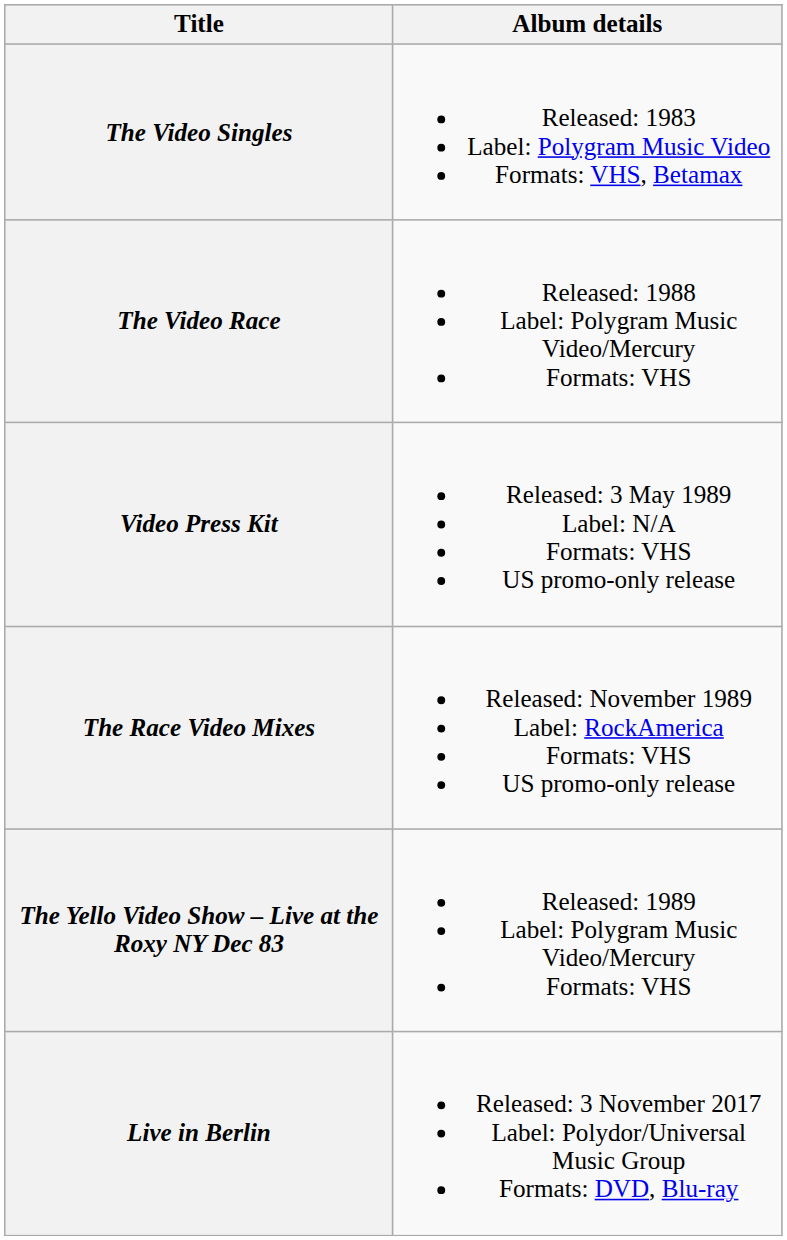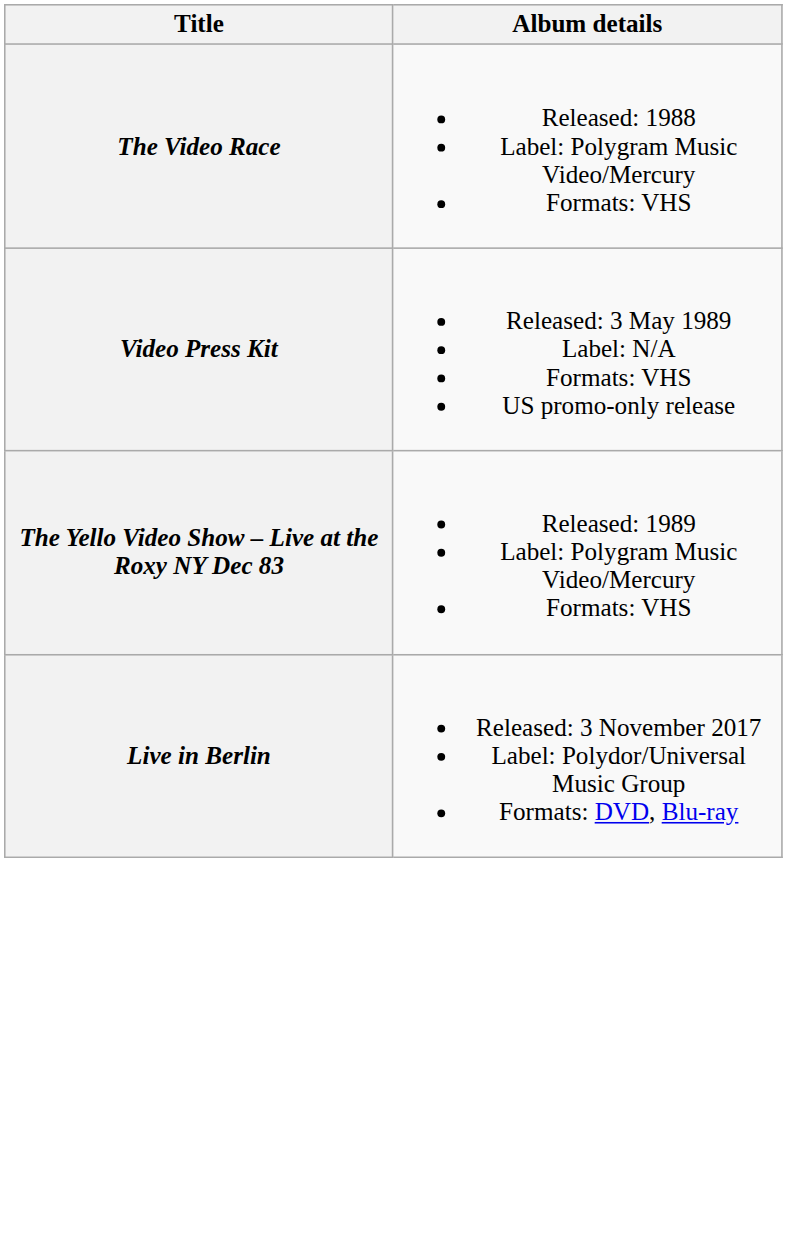 <table class="wikitable plainrowheaders" style="text-align:center;">
 <tr>
 <th scope="col" style="width:15em;">Title</th>
 <th scope="col" style="width:15em;">Album details</th>
-</tr>
-<tr>
-<th scope="row"><em>The Video Singles</em></th>
-<td><br><ul><li>Released: 1983</li><li>Label: <a href='#'>Polygram Music Video</a></li><li>Formats: <a href='#'>VHS</a>, <a href='#'>Betamax</a></li></ul></td>
 </tr>
 <tr>
 <th scope="row"><em>The Video Race</em></th>
 <td><br><ul><li>Released: 1988</li><li>Label: Polygram Music Video/Mercury</li><li>Formats: VHS</li></ul></td>
 </tr>
 <tr>
 <th scope="row"><em>Video Press Kit</em></th>
 <td><br><ul><li>Released: 3 May 1989</li><li>Label: N/A</li><li>Formats: VHS</li><li>US promo-only release</li></ul></td>
 </tr>
 <tr>
-<th scope="row"><em>The Race Video Mixes</em></th>
-<td><br><ul><li>Released: November 1989</li><li>Label: <a href='#'>RockAmerica</a></li><li>Formats: VHS</li><li>US promo-only release</li></ul></td>
-</tr>
-<tr>
 <th scope="row"><em>The Yello Video Show – Live at the Roxy NY Dec 83</em></th>
 <td><br><ul><li>Released: 1989</li><li>Label: Polygram Music Video/Mercury</li><li>Formats: VHS</li></ul></td>
 </tr>
 <tr>
 <th scope="row"><em>Live in Berlin</em></th>
 <td><br><ul><li>Released: 3 November 2017</li><li>Label: Polydor/Universal Music Group</li><li>Formats: <a href='#'>DVD</a>, <a href='#'>Blu-ray</a></li></ul></td>
 </tr>
 </table>
